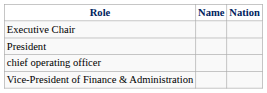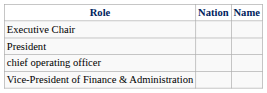 <table class="wikitable sortable">
 <tr>
 <th style="background:white; color:#00235d;" scope="col">Role</th>
+<th style="background:white; color:#00235d;" scope="col">Nation</th>
 <th style="background:white; color:#00235d;" scope="col">Name</th>
-<th style="background:white; color:#00235d;" scope="col">Nation</th>
 </tr>
 <tr>
 <td>Executive Chair</td>
 <td></td>
 <td></td>
 </tr>
 <tr>
 <td>President</td>
 <td></td>
 <td></td>
 </tr>
 <tr>
 <td>chief operating officer</td>
 <td></td>
 <td></td>
 </tr>
 <tr>
 <td>Vice-President of Finance & Administration</td>
 <td></td>
 <td></td>
 </tr>
 </table>
